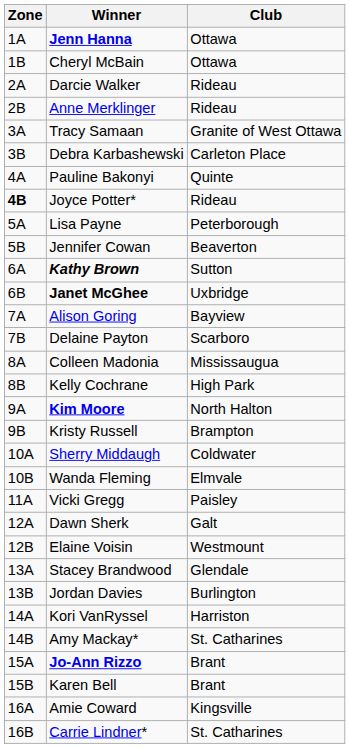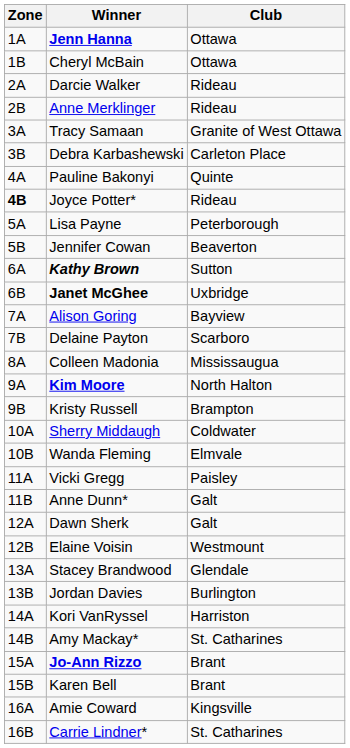 <table class="wikitable">
 <tr>
 <th>Zone</th>
 <th>Winner</th>
 <th>Club</th>
 </tr>
 <tr>
 <td>1A</td>
 <td><strong><a href='#'>Jenn Hanna</a></strong></td>
 <td>Ottawa</td>
 </tr>
 <tr>
 <td>1B</td>
 <td>Cheryl McBain</td>
 <td>Ottawa</td>
 </tr>
 <tr>
 <td>2A</td>
 <td>Darcie Walker</td>
 <td>Rideau</td>
 </tr>
 <tr>
 <td>2B</td>
 <td><a href='#'>Anne Merklinger</a></td>
 <td>Rideau</td>
 </tr>
 <tr>
 <td>3A</td>
 <td>Tracy Samaan</td>
 <td>Granite of West Ottawa</td>
 </tr>
 <tr>
 <td>3B</td>
 <td>Debra Karbashewski</td>
 <td>Carleton Place</td>
 </tr>
 <tr>
 <td>4A</td>
 <td>Pauline Bakonyi</td>
 <td>Quinte</td>
 </tr>
 <tr>
 <td><strong>4B</strong></td>
 <td>Joyce Potter*</td>
 <td>Rideau</td>
 </tr>
 <tr>
 <td>5A</td>
 <td>Lisa Payne</td>
 <td>Peterborough</td>
 </tr>
 <tr>
 <td>5B</td>
 <td>Jennifer Cowan</td>
 <td>Beaverton</td>
 </tr>
 <tr>
 <td>6A</td>
 <td><strong><em>Kathy Brown</em></strong></td>
 <td>Sutton</td>
 </tr>
 <tr>
 <td>6B</td>
 <td><strong>Janet McGhee</strong></td>
 <td>Uxbridge</td>
 </tr>
 <tr>
 <td>7A</td>
 <td><a href='#'>Alison Goring</a></td>
 <td>Bayview</td>
 </tr>
 <tr>
 <td>7B</td>
 <td>Delaine Payton</td>
 <td>Scarboro</td>
 </tr>
 <tr>
 <td>8A</td>
 <td>Colleen Madonia</td>
 <td>Mississaugua</td>
 </tr>
 <tr>
-<td>8B</td>
-<td>Kelly Cochrane</td>
-<td>High Park</td>
-</tr>
-<tr>
 <td>9A</td>
 <td><strong><a href='#'>Kim Moore</a></strong></td>
 <td>North Halton</td>
 </tr>
 <tr>
 <td>9B</td>
 <td>Kristy Russell</td>
 <td>Brampton</td>
 </tr>
 <tr>
 <td>10A</td>
 <td><a href='#'>Sherry Middaugh</a></td>
 <td>Coldwater</td>
 </tr>
 <tr>
 <td>10B</td>
 <td>Wanda Fleming</td>
 <td>Elmvale</td>
 </tr>
 <tr>
 <td>11A</td>
 <td>Vicki Gregg</td>
 <td>Paisley</td>
+</tr>
+<tr>
+<td>11B</td>
+<td>Anne Dunn*</td>
+<td>Galt</td>
 </tr>
 <tr>
 <td>12A</td>
 <td>Dawn Sherk</td>
 <td>Galt</td>
 </tr>
 <tr>
 <td>12B</td>
 <td>Elaine Voisin</td>
 <td>Westmount</td>
 </tr>
 <tr>
 <td>13A</td>
 <td>Stacey Brandwood</td>
 <td>Glendale</td>
 </tr>
 <tr>
 <td>13B</td>
 <td>Jordan Davies</td>
 <td>Burlington</td>
 </tr>
 <tr>
 <td>14A</td>
 <td>Kori VanRyssel</td>
 <td>Harriston</td>
 </tr>
 <tr>
 <td>14B</td>
 <td>Amy Mackay*</td>
 <td>St. Catharines</td>
 </tr>
 <tr>
 <td>15A</td>
 <td><strong><a href='#'>Jo-Ann Rizzo</a></strong></td>
 <td>Brant</td>
 </tr>
 <tr>
 <td>15B</td>
 <td>Karen Bell</td>
 <td>Brant</td>
 </tr>
 <tr>
 <td>16A</td>
 <td>Amie Coward</td>
 <td>Kingsville</td>
 </tr>
 <tr>
 <td>16B</td>
 <td><a href='#'>Carrie Lindner</a>*</td>
 <td>St. Catharines</td>
 </tr>
 </table>
